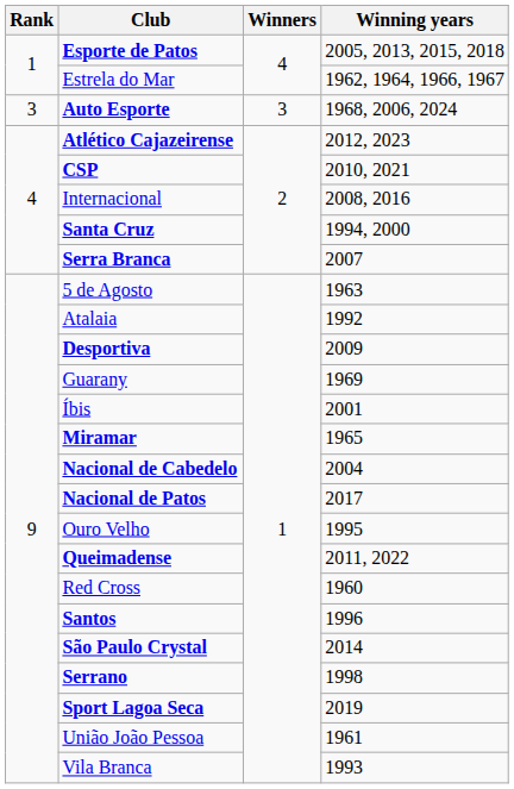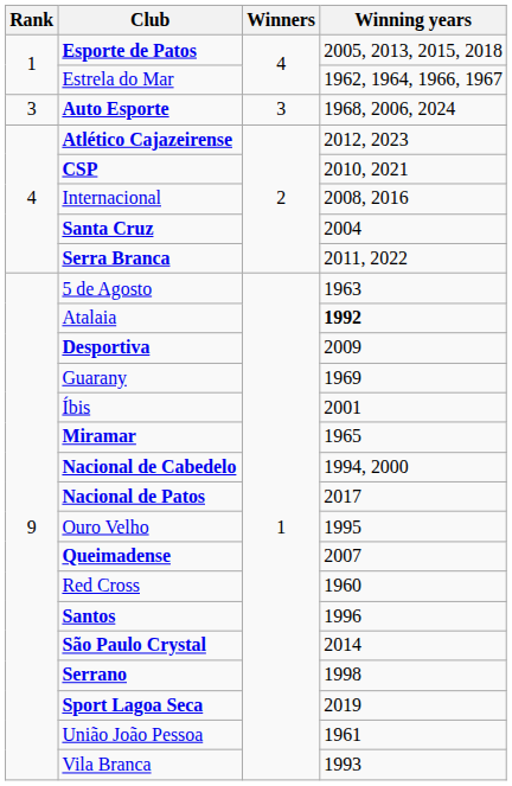 <table class="wikitable sortable">
 <tr>
 <th>Rank</th>
 <th style="width:150px">Club</th>
 <th>Winners</th>
 <th>Winning years</th>
 </tr>
 <tr>
 <td rowspan=2 align=center>1</td>
 <td><strong><a href='#'>Esporte de Patos</a></strong></td>
 <td rowspan=2 align=center>4</td>
 <td>2005, 2013, 2015, 2018</td>
 </tr>
 <tr>
 <td><a href='#'>Estrela do Mar</a></td>
 <td>1962, 1964, 1966, 1967</td>
 </tr>
 <tr>
 <td rowspan=1 align=center>3</td>
 <td><strong><a href='#'>Auto Esporte</a></strong></td>
 <td rowspan=1 align=center>3</td>
 <td>1968, 2006, 2024</td>
 </tr>
 <tr>
 <td rowspan=5 align=center>4</td>
 <td><strong><a href='#'>Atlético Cajazeirense</a></strong></td>
 <td rowspan=5 align=center>2</td>
 <td>2012, 2023</td>
 </tr>
 <tr>
 <td><strong><a href='#'>CSP</a></strong></td>
 <td>2010, 2021</td>
 </tr>
 <tr>
 <td><a href='#'>Internacional</a></td>
 <td>2008, 2016</td>
 </tr>
 <tr>
 <td><strong><a href='#'>Santa Cruz</a></strong></td>
-<td>1994, 2000</td>
+<td>2004</td>
 </tr>
 <tr>
 <td><strong><a href='#'>Serra Branca</a></strong></td>
-<td>2007</td>
+<td>2011, 2022</td>
 </tr>
 <tr>
 <td rowspan=17 align=center>9</td>
 <td><a href='#'>5 de Agosto</a></td>
 <td rowspan=17 align=center>1</td>
 <td>1963</td>
 </tr>
 <tr>
 <td><a href='#'>Atalaia</a></td>
-<td>1992</td>
+<td><strong>1992</strong></td>
 </tr>
 <tr>
 <td><strong><a href='#'>Desportiva</a></strong></td>
 <td>2009</td>
 </tr>
 <tr>
 <td><a href='#'>Guarany</a></td>
 <td>1969</td>
 </tr>
 <tr>
 <td><a href='#'>Íbis</a></td>
 <td>2001</td>
 </tr>
 <tr>
 <td><strong><a href='#'>Miramar</a></strong></td>
 <td>1965</td>
 </tr>
 <tr>
 <td><strong><a href='#'>Nacional de Cabedelo</a></strong></td>
-<td>2004</td>
+<td>1994, 2000</td>
 </tr>
 <tr>
 <td><strong><a href='#'>Nacional de Patos</a></strong></td>
 <td>2017</td>
 </tr>
 <tr>
 <td><a href='#'>Ouro Velho</a></td>
 <td>1995</td>
 </tr>
 <tr>
 <td><strong><a href='#'>Queimadense</a></strong></td>
-<td>2011, 2022</td>
+<td>2007</td>
 </tr>
 <tr>
 <td><a href='#'>Red Cross</a></td>
 <td>1960</td>
 </tr>
 <tr>
 <td><strong><a href='#'>Santos</a></strong></td>
 <td>1996</td>
 </tr>
 <tr>
 <td><strong><a href='#'>São Paulo Crystal</a></strong></td>
 <td>2014</td>
 </tr>
 <tr>
 <td><strong><a href='#'>Serrano</a></strong></td>
 <td>1998</td>
 </tr>
 <tr>
 <td><strong><a href='#'>Sport Lagoa Seca</a></strong></td>
 <td>2019</td>
 </tr>
 <tr>
 <td><a href='#'>União João Pessoa</a></td>
 <td>1961</td>
 </tr>
 <tr>
 <td><a href='#'>Vila Branca</a></td>
 <td>1993</td>
 </tr>
 </table>
